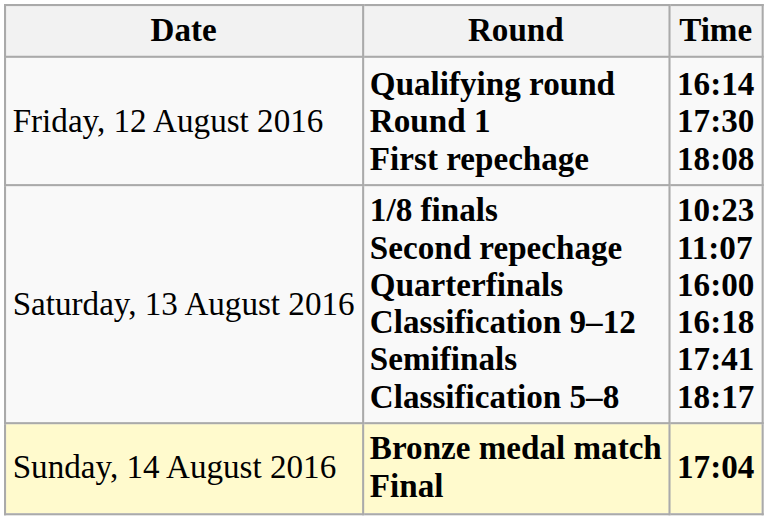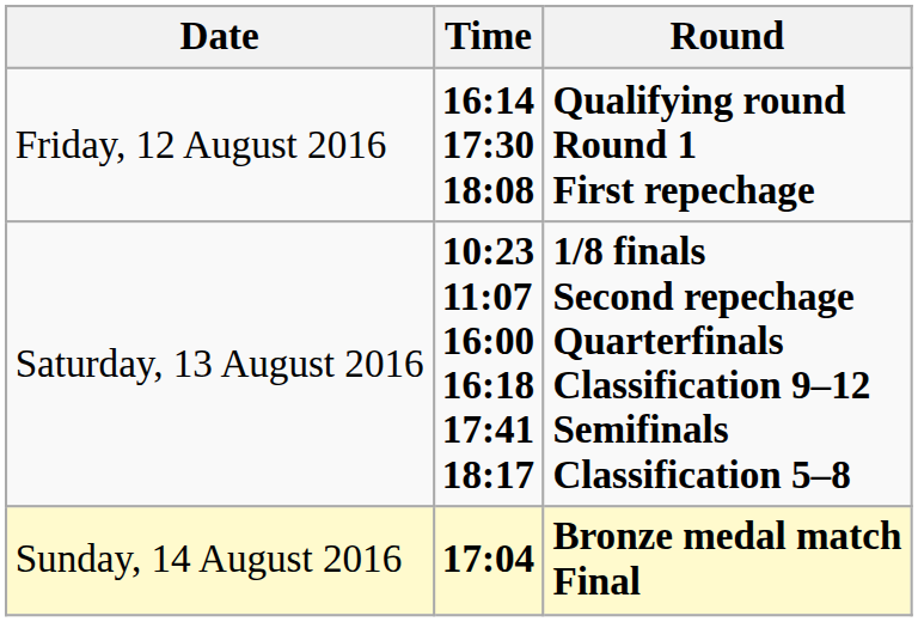 <table class="wikitable">
 <tr>
 <th>Date</th>
+<th>Time</th>
 <th>Round</th>
-<th>Time</th>
 </tr>
 <tr>
 <td>Friday, 12 August 2016</td>
+<td><strong>16:14</strong><br><strong>17:30</strong><br><strong>18:08</strong></td>
 <td><strong>Qualifying round</strong><br><strong>Round 1</strong><br><strong>First repechage</strong></td>
-<td><strong>16:14</strong><br><strong>17:30</strong><br><strong>18:08</strong></td>
 </tr>
 <tr>
 <td>Saturday, 13 August 2016</td>
+<td><strong>10:23</strong><br><strong>11:07</strong><br><strong>16:00</strong><br><strong>16:18</strong><br><strong>17:41</strong><br><strong>18:17</strong></td>
 <td><strong>1/8 finals</strong><br><strong>Second repechage</strong><br><strong>Quarterfinals</strong><br><strong>Classification 9–12</strong><br><strong>Semifinals</strong><br><strong>Classification 5–8</strong></td>
-<td><strong>10:23</strong><br><strong>11:07</strong><br><strong>16:00</strong><br><strong>16:18</strong><br><strong>17:41</strong><br><strong>18:17</strong></td>
 </tr>
 <tr style=background:lemonchiffon>
 <td>Sunday, 14 August 2016</td>
+<td><strong>17:04</strong></td>
 <td><strong>Bronze medal match</strong><br><strong>Final</strong></td>
-<td><strong>17:04</strong></td>
 </tr>
 </table>
